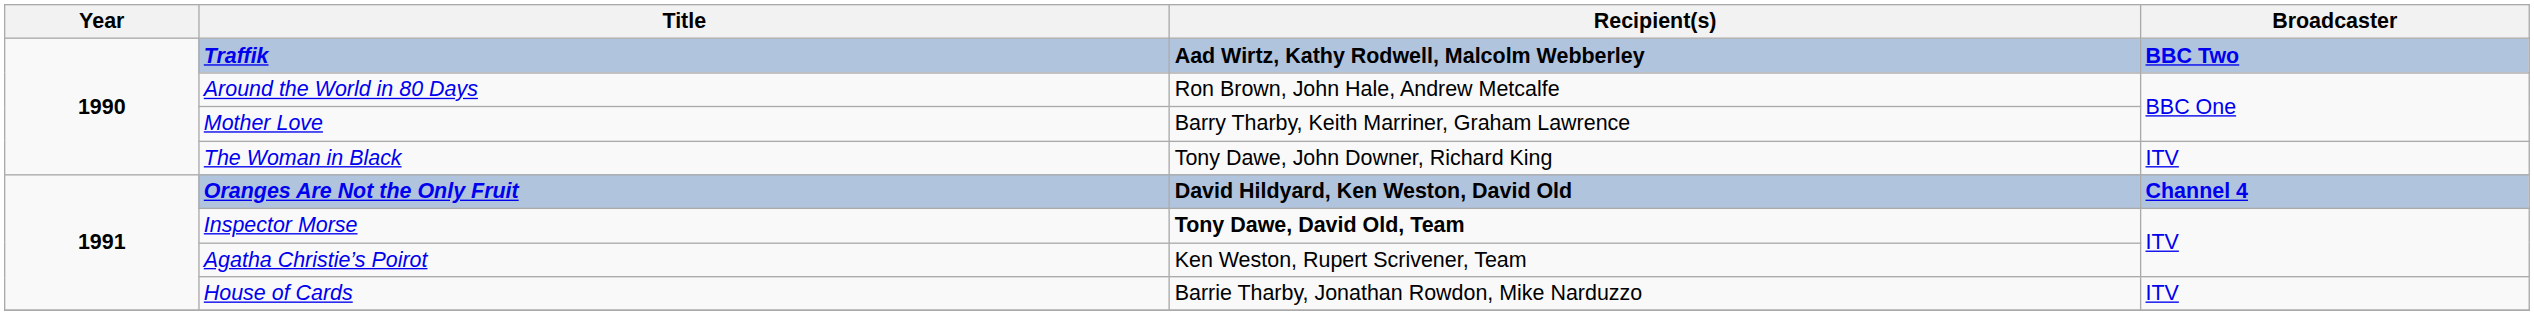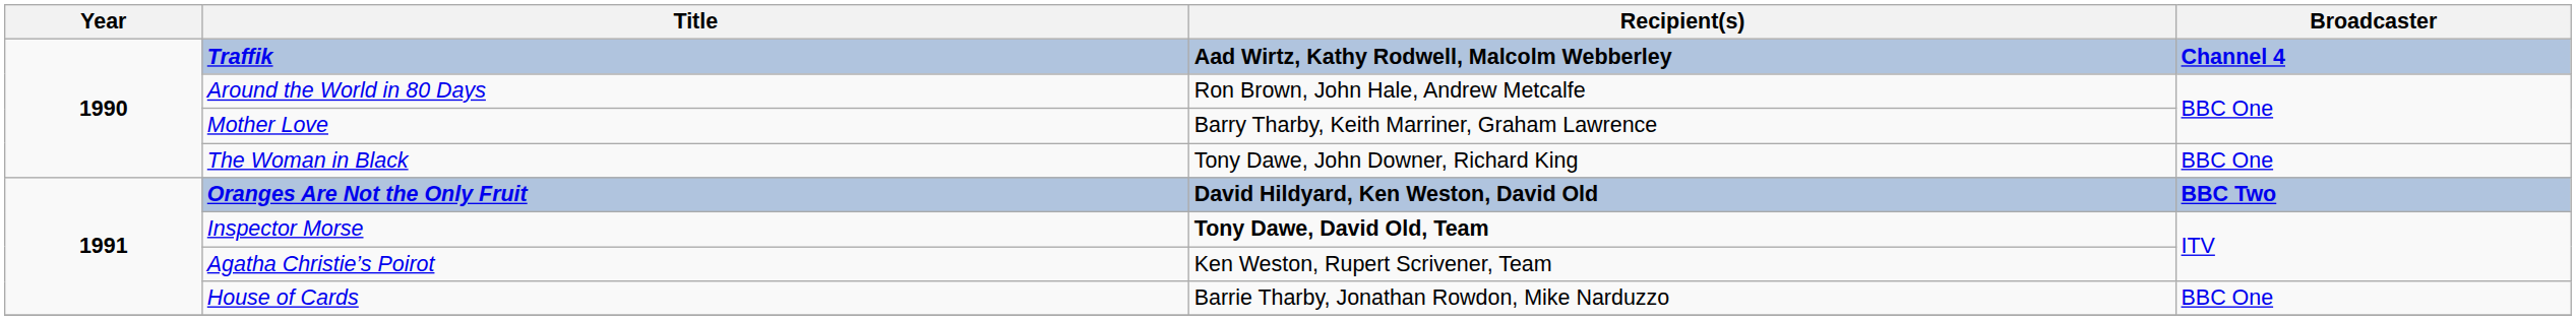 <table class="wikitable" width="95%">
 <tr>
 <th width=5%>Year</th>
 <th width=25%>Title</th>
 <th width=25%>Recipient(s)</th>
 <th width=10%>Broadcaster</th>
 </tr>
 <tr>
 <td rowspan="4" style="text-align:center;"><strong>1990</strong></td>
 <td style="background:#B0C4DE;"><strong><em><a href='#'>Traffik</a></em></strong></td>
 <td style="background:#B0C4DE;"><strong>Aad Wirtz, Kathy Rodwell, Malcolm Webberley</strong></td>
-<td style="background:#B0C4DE;"><strong><a href='#'>BBC Two</a></strong></td>
+<td style="background:#B0C4DE;"><strong><a href='#'>Channel 4</a></strong></td>
 </tr>
 <tr>
 <td><em><a href='#'>Around the World in 80 Days</a></em></td>
 <td>Ron Brown, John Hale, Andrew Metcalfe</td>
 <td rowspan="2"><a href='#'>BBC One</a></td>
 </tr>
 <tr>
 <td><em><a href='#'>Mother Love</a></em></td>
 <td>Barry Tharby, Keith Marriner, Graham Lawrence</td>
 </tr>
 <tr>
 <td><em><a href='#'>The Woman in Black</a></em></td>
 <td>Tony Dawe, John Downer, Richard King</td>
-<td><a href='#'>ITV</a></td>
+<td><a href='#'>BBC One</a></td>
 </tr>
 <tr>
 <td rowspan="4" style="text-align:center;"><strong>1991</strong></td>
 <td style="background:#B0C4DE;"><strong><em><a href='#'>Oranges Are Not the Only Fruit</a></em></strong></td>
 <td style="background:#B0C4DE;"><strong>David Hildyard, Ken Weston, David Old</strong></td>
-<td style="background:#B0C4DE;"><strong><a href='#'>Channel 4</a></strong></td>
+<td style="background:#B0C4DE;"><strong><a href='#'>BBC Two</a></strong></td>
 </tr>
 <tr>
 <td><em><a href='#'>Inspector Morse</a></em></td>
 <td><strong>Tony Dawe, David Old, Team</strong></td>
 <td rowspan="2"><a href='#'>ITV</a></td>
 </tr>
 <tr>
 <td><em><a href='#'>Agatha Christie’s Poirot</a></em></td>
 <td>Ken Weston, Rupert Scrivener, Team</td>
 </tr>
 <tr>
 <td><em><a href='#'>House of Cards</a></em></td>
 <td>Barrie Tharby, Jonathan Rowdon, Mike Narduzzo</td>
-<td><a href='#'>ITV</a></td>
+<td><a href='#'>BBC One</a></td>
 </tr>
 <tr>
 </tr>
 </table>
